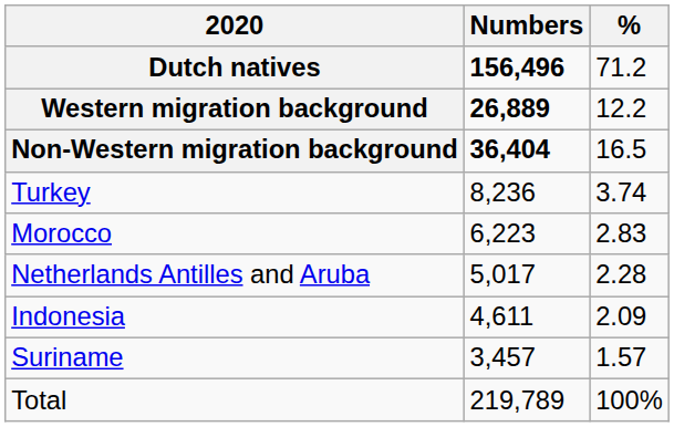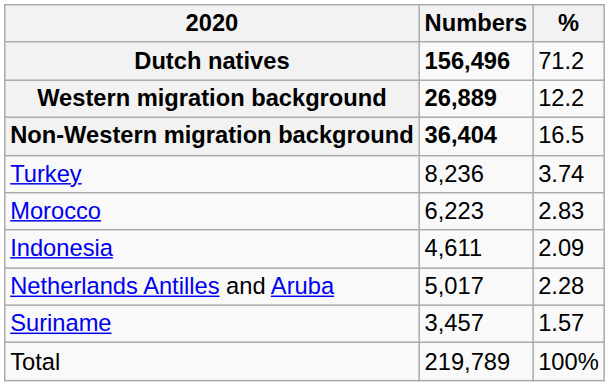 <table class="wikitable">
 <tr>
 <th>2020</th>
 <th>Numbers</th>
 <th>%</th>
 </tr>
 <tr>
 <th>Dutch natives</th>
 <td><strong>156,496</strong></td>
 <td>71.2</td>
 </tr>
 <tr>
 <th>Western migration background</th>
 <td><strong>26,889</strong></td>
 <td>12.2</td>
 </tr>
 <tr>
 <th>Non-Western migration background</th>
 <td><strong>36,404</strong></td>
 <td>16.5</td>
 </tr>
 <tr>
 <td><a href='#'>Turkey</a></td>
 <td>8,236</td>
 <td>3.74</td>
 </tr>
 <tr>
 <td><a href='#'>Morocco</a></td>
 <td>6,223</td>
 <td>2.83</td>
 </tr>
 <tr>
+<td><a href='#'>Indonesia</a></td>
+<td>4,611</td>
+<td>2.09</td>
+</tr>
+<tr>
 <td><a href='#'>Netherlands Antilles</a> and <a href='#'>Aruba</a></td>
 <td>5,017</td>
 <td>2.28</td>
-</tr>
-<tr>
-<td><a href='#'>Indonesia</a></td>
-<td>4,611</td>
-<td>2.09</td>
 </tr>
 <tr>
 <td><a href='#'>Suriname</a></td>
 <td>3,457</td>
 <td>1.57</td>
 </tr>
 <tr>
 <td>Total</td>
 <td>219,789</td>
 <td>100%</td>
 </tr>
 </table>
